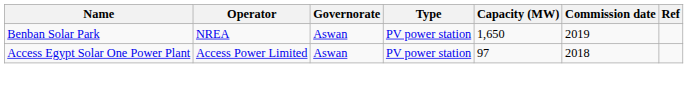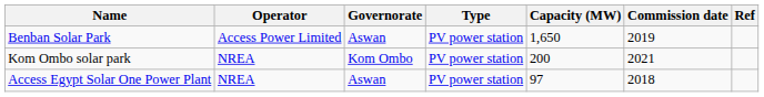 <table class="wikitable sortable">
 <tr>
 <th>Name</th>
 <th>Operator</th>
 <th>Governorate</th>
 <th>Type</th>
 <th>Capacity (MW)</th>
 <th>Commission date</th>
 <th>Ref</th>
 </tr>
 <tr>
 <td><a href='#'>Benban Solar Park</a></td>
-<td><a href='#'>NREA</a></td>
+<td><a href='#'>Access Power Limited</a></td>
 <td><a href='#'>Aswan</a></td>
 <td><a href='#'>PV power station</a></td>
 <td>1,650</td>
 <td>2019</td>
 <td></td>
 </tr>
 <tr>
+<td>Kom Ombo solar park</td>
+<td><a href='#'>NREA</a></td>
+<td><a href='#'>Kom Ombo</a></td>
+<td><a href='#'>PV power station</a></td>
+<td>200</td>
+<td>2021</td>
+<td></td>
+</tr>
+<tr>
 <td><a href='#'>Access Egypt Solar One Power Plant</a></td>
-<td><a href='#'>Access Power Limited</a></td>
+<td><a href='#'>NREA</a></td>
 <td><a href='#'>Aswan</a></td>
 <td><a href='#'>PV power station</a></td>
 <td>97</td>
 <td>2018</td>
 <td></td>
 </tr>
 </table>
